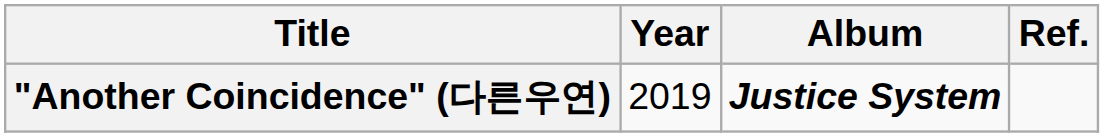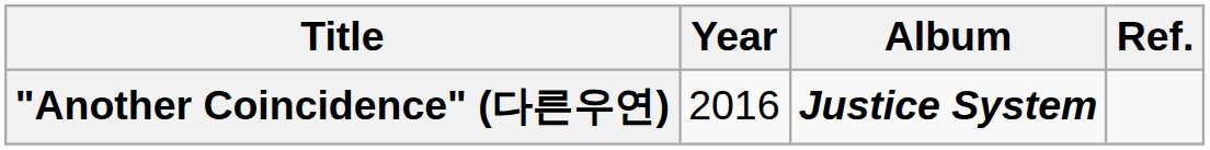 <table class="wikitable plainrowheaders" style="text-align:center;">
 <tr>
 <th scope="col">Title</th>
 <th scope="col">Year</th>
 <th scope="col">Album</th>
 <th scope="col">Ref.</th>
 </tr>
 <tr>
 <th scope="row">"Another Coincidence" (다른우연)</th>
-<td>2019</td>
+<td>2016</td>
 <td><strong><em>Justice System</em></strong></td>
 <td></td>
 </tr>
 </table>
